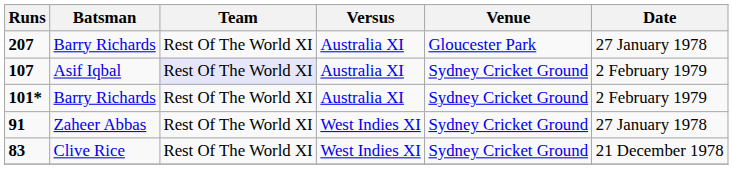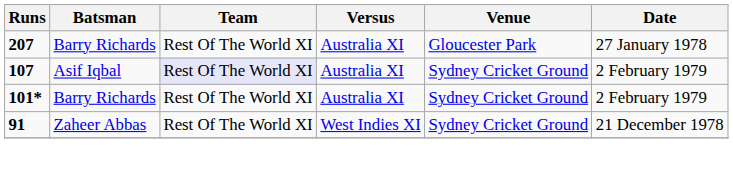 <table class="wikitable">
 <tr>
 <th>Runs</th>
 <th>Batsman</th>
 <th>Team</th>
 <th>Versus</th>
 <th>Venue</th>
 <th>Date</th>
 </tr>
 <tr>
 <td><strong>207</strong></td>
 <td><a href='#'>Barry Richards</a></td>
 <td> Rest Of The World XI</td>
 <td> <a href='#'>Australia XI</a></td>
 <td><a href='#'>Gloucester Park</a></td>
 <td>27 January 1978</td>
 </tr>
 <tr>
 <td><strong>107</strong></td>
 <td><a href='#'>Asif Iqbal</a></td>
 <td style="background: lavender;"> Rest Of The World XI</td>
 <td> <a href='#'>Australia XI</a></td>
 <td><a href='#'>Sydney Cricket Ground</a></td>
 <td>2 February 1979</td>
 </tr>
 <tr>
 <td><strong>101*</strong></td>
 <td><a href='#'>Barry Richards</a></td>
 <td> Rest Of The World XI</td>
 <td> <a href='#'>Australia XI</a></td>
 <td><a href='#'>Sydney Cricket Ground</a></td>
 <td>2 February 1979</td>
 </tr>
 <tr>
 <td><strong>91</strong></td>
 <td><a href='#'>Zaheer Abbas</a></td>
 <td> Rest Of The World XI</td>
 <td> <a href='#'>West Indies XI</a></td>
 <td><a href='#'>Sydney Cricket Ground</a></td>
-<td>27 January 1978</td>
-</tr>
-<tr>
-<td><strong>83</strong></td>
-<td><a href='#'>Clive Rice</a></td>
-<td> Rest Of The World XI</td>
-<td> <a href='#'>West Indies XI</a></td>
-<td><a href='#'>Sydney Cricket Ground</a></td>
 <td>21 December 1978</td>
 </tr>
 <tr>
 </tr>
 </table>
